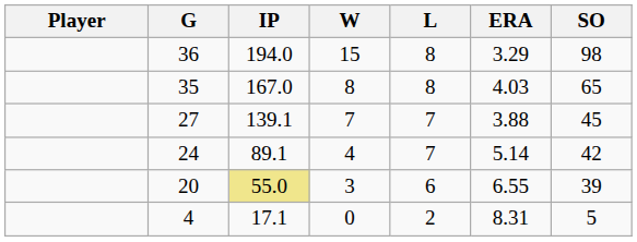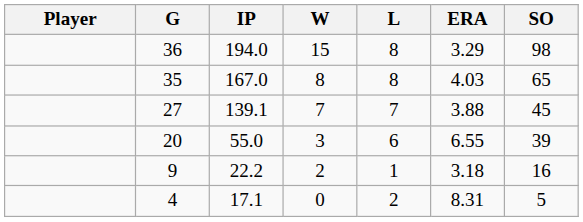 <table class="wikitable sortable">
 <tr>
 <th bgcolor="#DDDDFF" width="16%">Player</th>
 <th bgcolor="#DDDDFF" width="9%">G</th>
 <th bgcolor="#DDDDFF" width="9%">IP</th>
 <th bgcolor="#DDDDFF" width="9%">W</th>
 <th bgcolor="#DDDDFF" width="9%">L</th>
 <th bgcolor="#DDDDFF" width="9%">ERA</th>
 <th bgcolor="#DDDDFF" width="9%">SO</th>
 </tr>
 <tr align="center">
 <td></td>
 <td>36</td>
 <td>194.0</td>
 <td>15</td>
 <td>8</td>
 <td>3.29</td>
 <td>98</td>
 </tr>
 <tr align="center">
 <td></td>
 <td>35</td>
 <td>167.0</td>
 <td>8</td>
 <td>8</td>
 <td>4.03</td>
 <td>65</td>
 </tr>
 <tr align="center">
 <td></td>
 <td>27</td>
 <td>139.1</td>
 <td>7</td>
 <td>7</td>
 <td>3.88</td>
 <td>45</td>
 </tr>
 <tr align="center">
 <td></td>
-<td>24</td>
-<td>89.1</td>
-<td>4</td>
-<td>7</td>
-<td>5.14</td>
-<td>42</td>
-</tr>
-<tr align="center">
-<td></td>
 <td>20</td>
-<td style="background: khaki;">55.0</td>
+<td>55.0</td>
 <td>3</td>
 <td>6</td>
 <td>6.55</td>
 <td>39</td>
+</tr>
+<tr align="center">
+<td></td>
+<td>9</td>
+<td>22.2</td>
+<td>2</td>
+<td>1</td>
+<td>3.18</td>
+<td>16</td>
 </tr>
 <tr align="center">
 <td></td>
 <td>4</td>
 <td>17.1</td>
 <td>0</td>
 <td>2</td>
 <td>8.31</td>
 <td>5</td>
 </tr>
 </table>
